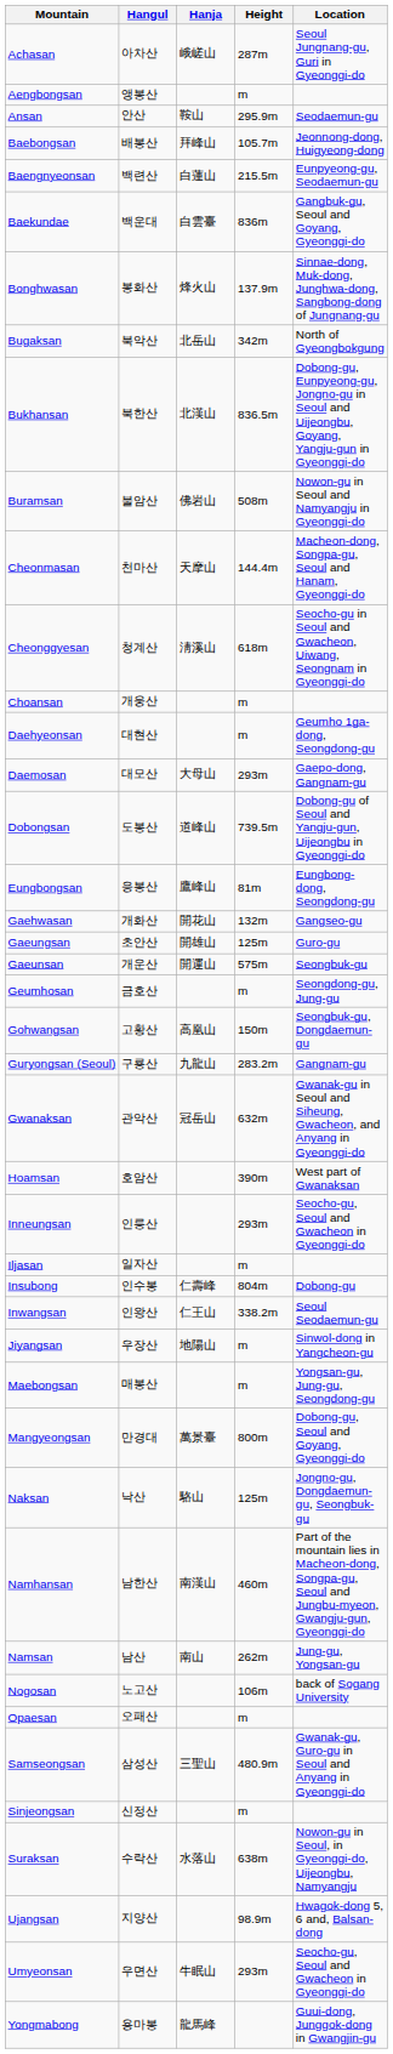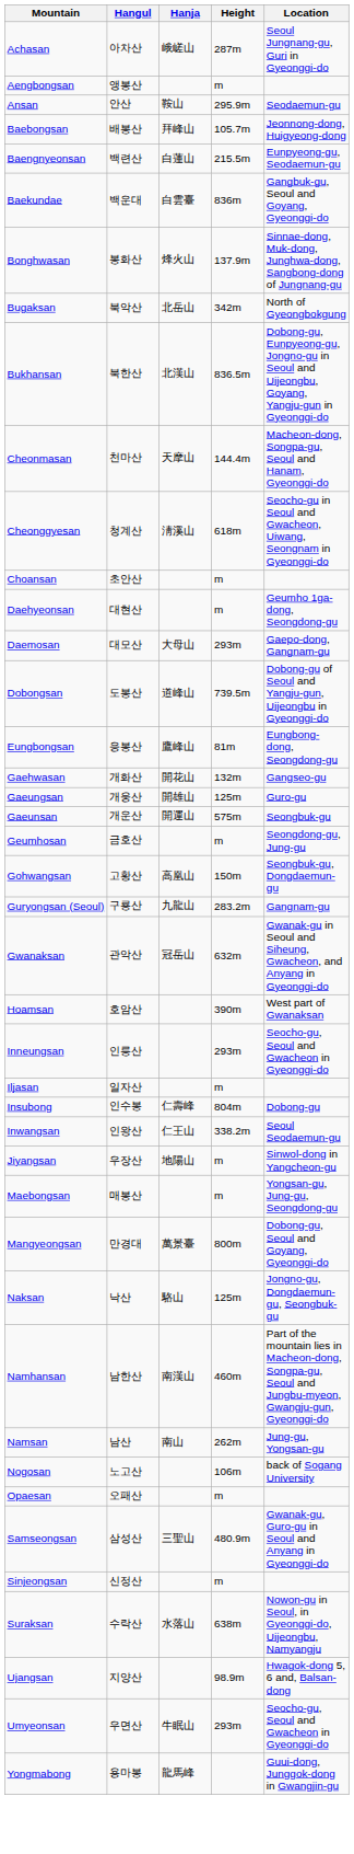 <table class="wikitable sortable">
 <tr>
 <th>Mountain</th>
 <th width="70px"><a href='#'>Hangul</a></th>
 <th width="70px"><a href='#'>Hanja</a></th>
 <th width="70px">Height</th>
 <th width="70px">Location</th>
 </tr>
 <tr>
 <td><a href='#'>Achasan</a></td>
 <td>아차산</td>
 <td>峨嵯山</td>
 <td>287m</td>
 <td><a href='#'>Seoul</a> <a href='#'>Jungnang-gu</a>, <a href='#'>Guri</a> in <a href='#'>Gyeonggi-do</a></td>
 </tr>
 <tr>
 <td><a href='#'>Aengbongsan</a></td>
 <td>앵봉산</td>
 <td></td>
 <td>m</td>
 <td></td>
 </tr>
 <tr>
 <td><a href='#'>Ansan</a></td>
 <td>안산</td>
 <td>鞍山</td>
 <td>295.9m</td>
 <td><a href='#'>Seodaemun-gu</a></td>
 </tr>
 <tr>
 <td><a href='#'>Baebongsan</a></td>
 <td>배봉산</td>
 <td>拜峰山</td>
 <td>105.7m</td>
 <td><a href='#'>Jeonnong-dong</a>, <a href='#'>Huigyeong-dong</a></td>
 </tr>
 <tr>
 <td><a href='#'>Baengnyeonsan</a></td>
 <td>백련산</td>
 <td>白蓮山</td>
 <td>215.5m</td>
 <td><a href='#'>Eunpyeong-gu</a>, <a href='#'>Seodaemun-gu</a></td>
 </tr>
 <tr>
 <td><a href='#'>Baekundae</a></td>
 <td>백운대</td>
 <td>白雲臺</td>
 <td>836m</td>
 <td><a href='#'>Gangbuk-gu</a>, Seoul and <a href='#'>Goyang</a>, <a href='#'>Gyeonggi-do</a></td>
 </tr>
 <tr>
 <td><a href='#'>Bonghwasan</a></td>
 <td>봉화산</td>
 <td>烽火山</td>
 <td>137.9m</td>
 <td><a href='#'>Sinnae-dong</a>, <a href='#'>Muk-dong</a>, <a href='#'>Junghwa-dong</a>, <a href='#'>Sangbong-dong</a> of <a href='#'>Jungnang-gu</a></td>
 </tr>
 <tr>
 <td><a href='#'>Bugaksan</a></td>
 <td>북악산</td>
 <td>北岳山</td>
 <td>342m</td>
 <td>North of <a href='#'>Gyeongbokgung</a></td>
 </tr>
 <tr>
 <td><a href='#'>Bukhansan</a></td>
 <td>북한산</td>
 <td>北漢山</td>
 <td>836.5m</td>
 <td><a href='#'>Dobong-gu</a>, <a href='#'>Eunpyeong-gu</a>, <a href='#'>Jongno-gu</a> in <a href='#'>Seoul</a> and <a href='#'>Uijeongbu</a>, <a href='#'>Goyang</a>, <a href='#'>Yangju-gun</a> in <a href='#'>Gyeonggi-do</a></td>
 </tr>
 <tr>
-<td><a href='#'>Buramsan</a></td>
-<td>불암산</td>
-<td>佛岩山</td>
-<td>508m</td>
-<td><a href='#'>Nowon-gu</a> in Seoul and <a href='#'>Namyangju</a> in <a href='#'>Gyeonggi-do</a></td>
-</tr>
-<tr>
 <td><a href='#'>Cheonmasan</a></td>
 <td>천마산</td>
 <td>天摩山</td>
 <td>144.4m</td>
 <td><a href='#'>Macheon-dong</a>, <a href='#'>Songpa-gu</a>, <a href='#'>Seoul</a> and <a href='#'>Hanam</a>, <a href='#'>Gyeonggi-do</a></td>
 </tr>
 <tr>
 <td><a href='#'>Cheonggyesan</a></td>
 <td>청계산</td>
 <td>淸溪山</td>
 <td>618m</td>
 <td><a href='#'>Seocho-gu</a> in <a href='#'>Seoul</a> and <a href='#'>Gwacheon</a>, <a href='#'>Uiwang</a>, <a href='#'>Seongnam</a> in <a href='#'>Gyeonggi-do</a></td>
 </tr>
 <tr>
 <td><a href='#'>Choansan</a></td>
-<td>개웅산</td>
+<td>초안산</td>
 <td></td>
 <td>m</td>
 <td></td>
 </tr>
 <tr>
 <td><a href='#'>Daehyeonsan</a></td>
 <td>대현산</td>
 <td></td>
 <td>m</td>
 <td><a href='#'>Geumho 1ga-dong</a>, <a href='#'>Seongdong-gu</a></td>
 </tr>
 <tr>
 <td><a href='#'>Daemosan</a></td>
 <td>대모산</td>
 <td>大母山</td>
 <td>293m</td>
 <td><a href='#'>Gaepo-dong</a>, <a href='#'>Gangnam-gu</a></td>
 </tr>
 <tr>
 <td><a href='#'>Dobongsan</a></td>
 <td>도봉산</td>
 <td>道峰山</td>
 <td>739.5m</td>
 <td><a href='#'>Dobong-gu</a> of <a href='#'>Seoul</a> and <a href='#'>Yangju-gun</a>, <a href='#'>Uijeongbu</a> in <a href='#'>Gyeonggi-do</a></td>
 </tr>
 <tr>
 <td><a href='#'>Eungbongsan</a></td>
 <td>응봉산</td>
 <td>鷹峰山</td>
 <td>81m</td>
 <td><a href='#'>Eungbong-dong</a>, <a href='#'>Seongdong-gu</a></td>
 </tr>
 <tr>
 <td><a href='#'>Gaehwasan</a></td>
 <td>개화산</td>
 <td>開花山</td>
 <td>132m</td>
 <td><a href='#'>Gangseo-gu</a></td>
 </tr>
 <tr>
 <td><a href='#'>Gaeungsan</a></td>
-<td>초안산</td>
+<td>개웅산</td>
 <td>開雄山</td>
 <td>125m</td>
 <td><a href='#'>Guro-gu</a></td>
 </tr>
 <tr>
 <td><a href='#'>Gaeunsan</a></td>
 <td>개운산</td>
 <td>開運山</td>
 <td>575m</td>
 <td><a href='#'>Seongbuk-gu</a></td>
 </tr>
 <tr>
 <td><a href='#'>Geumhosan</a></td>
 <td>금호산</td>
 <td></td>
 <td>m</td>
 <td><a href='#'>Seongdong-gu</a>, <a href='#'>Jung-gu</a></td>
 </tr>
 <tr>
 <td><a href='#'>Gohwangsan</a></td>
 <td>고황산</td>
 <td>高凰山</td>
 <td>150m</td>
 <td><a href='#'>Seongbuk-gu</a>, <a href='#'>Dongdaemun-gu</a></td>
 </tr>
 <tr>
 <td><a href='#'>Guryongsan (Seoul)</a></td>
 <td>구룡산</td>
 <td>九龍山</td>
 <td>283.2m</td>
 <td><a href='#'>Gangnam-gu</a></td>
 </tr>
 <tr>
 <td><a href='#'>Gwanaksan</a></td>
 <td>관악산</td>
 <td>冠岳山</td>
 <td>632m</td>
 <td><a href='#'>Gwanak-gu</a> in Seoul and <a href='#'>Siheung</a>, <a href='#'>Gwacheon</a>, and <a href='#'>Anyang</a> in <a href='#'>Gyeonggi-do</a></td>
 </tr>
 <tr>
 <td><a href='#'>Hoamsan</a></td>
 <td>호암산</td>
 <td></td>
 <td>390m</td>
 <td>West part of <a href='#'>Gwanaksan</a></td>
 </tr>
 <tr>
 <td><a href='#'>Inneungsan</a></td>
 <td>인릉산</td>
 <td></td>
 <td>293m</td>
 <td><a href='#'>Seocho-gu</a>, <a href='#'>Seoul</a> and <a href='#'>Gwacheon</a> in <a href='#'>Gyeonggi-do</a></td>
 </tr>
 <tr>
 <td><a href='#'>Iljasan</a></td>
 <td>일자산</td>
 <td></td>
 <td>m</td>
 <td></td>
 </tr>
 <tr>
 <td><a href='#'>Insubong</a></td>
 <td>인수봉</td>
 <td>仁壽峰</td>
 <td>804m</td>
 <td><a href='#'>Dobong-gu</a></td>
 </tr>
 <tr>
 <td><a href='#'>Inwangsan</a></td>
 <td>인왕산</td>
 <td>仁王山</td>
 <td>338.2m</td>
 <td><a href='#'>Seoul</a> <a href='#'>Seodaemun-gu</a></td>
 </tr>
 <tr>
 <td><a href='#'>Jiyangsan</a></td>
 <td>우장산</td>
 <td>地陽山</td>
 <td>m</td>
 <td><a href='#'>Sinwol-dong</a> in <a href='#'>Yangcheon-gu </a></td>
 </tr>
 <tr>
 <td><a href='#'>Maebongsan</a></td>
 <td>매봉산</td>
 <td></td>
 <td>m</td>
 <td><a href='#'>Yongsan-gu</a>, <a href='#'>Jung-gu</a>, <a href='#'>Seongdong-gu</a></td>
 </tr>
 <tr>
 <td><a href='#'>Mangyeongsan</a></td>
 <td>만경대</td>
 <td>萬景臺</td>
 <td>800m</td>
 <td><a href='#'>Dobong-gu</a>, <a href='#'>Seoul</a> and <a href='#'>Goyang</a>, <a href='#'>Gyeonggi-do</a></td>
 </tr>
 <tr>
 <td><a href='#'>Naksan</a></td>
 <td>낙산</td>
 <td>駱山</td>
 <td>125m</td>
 <td><a href='#'>Jongno-gu</a>, <a href='#'>Dongdaemun-gu</a>, <a href='#'>Seongbuk-gu</a></td>
 </tr>
 <tr>
 <td><a href='#'>Namhansan</a></td>
 <td>남한산</td>
 <td>南漢山</td>
 <td>460m</td>
 <td>Part of the mountain lies in <a href='#'>Macheon-dong</a>, <a href='#'>Songpa-gu</a>, <a href='#'>Seoul</a> and <a href='#'>Jungbu-myeon</a>, <a href='#'>Gwangju-gun</a>, <a href='#'>Gyeonggi-do</a></td>
 </tr>
 <tr>
 <td><a href='#'>Namsan</a></td>
 <td>남산</td>
 <td>南山</td>
 <td>262m</td>
 <td><a href='#'>Jung-gu</a>, <a href='#'>Yongsan-gu</a></td>
 </tr>
 <tr>
 <td><a href='#'>Nogosan</a></td>
 <td>노고산</td>
 <td></td>
 <td>106m</td>
 <td>back of <a href='#'>Sogang University</a></td>
 </tr>
 <tr>
 <td><a href='#'>Opaesan</a></td>
 <td>오패산</td>
 <td></td>
 <td>m</td>
 <td></td>
 </tr>
 <tr>
 <td><a href='#'>Samseongsan</a></td>
 <td>삼성산</td>
 <td>三聖山</td>
 <td>480.9m</td>
 <td><a href='#'>Gwanak-gu</a>, <a href='#'>Guro-gu</a> in <a href='#'>Seoul</a> and <a href='#'>Anyang</a> in <a href='#'>Gyeonggi-do</a></td>
 </tr>
 <tr>
 <td><a href='#'>Sinjeongsan</a></td>
 <td>신정산</td>
 <td></td>
 <td>m</td>
 <td></td>
 </tr>
 <tr>
 <td><a href='#'>Suraksan</a></td>
 <td>수락산</td>
 <td>水落山</td>
 <td>638m</td>
 <td><a href='#'>Nowon-gu</a> in <a href='#'>Seoul</a>, in <a href='#'>Gyeonggi-do</a>, <a href='#'>Uijeongbu</a>, <a href='#'>Namyangju</a></td>
 </tr>
 <tr>
 <td><a href='#'>Ujangsan</a></td>
 <td>지양산</td>
 <td></td>
 <td>98.9m</td>
 <td><a href='#'>Hwagok-dong</a> 5, 6 and, <a href='#'>Balsan-dong</a></td>
 </tr>
 <tr>
 <td><a href='#'>Umyeonsan</a></td>
 <td>우면산</td>
 <td>牛眠山</td>
 <td>293m</td>
 <td><a href='#'>Seocho-gu</a>, <a href='#'>Seoul</a> and <a href='#'>Gwacheon</a> in <a href='#'>Gyeonggi-do</a></td>
 </tr>
 <tr>
 <td><a href='#'>Yongmabong</a></td>
 <td>용마봉</td>
 <td>龍馬峰</td>
 <td></td>
 <td><a href='#'>Guui-dong</a>, <a href='#'>Junggok-dong</a> in <a href='#'>Gwangjin-gu</a></td>
 </tr>
 </table>
